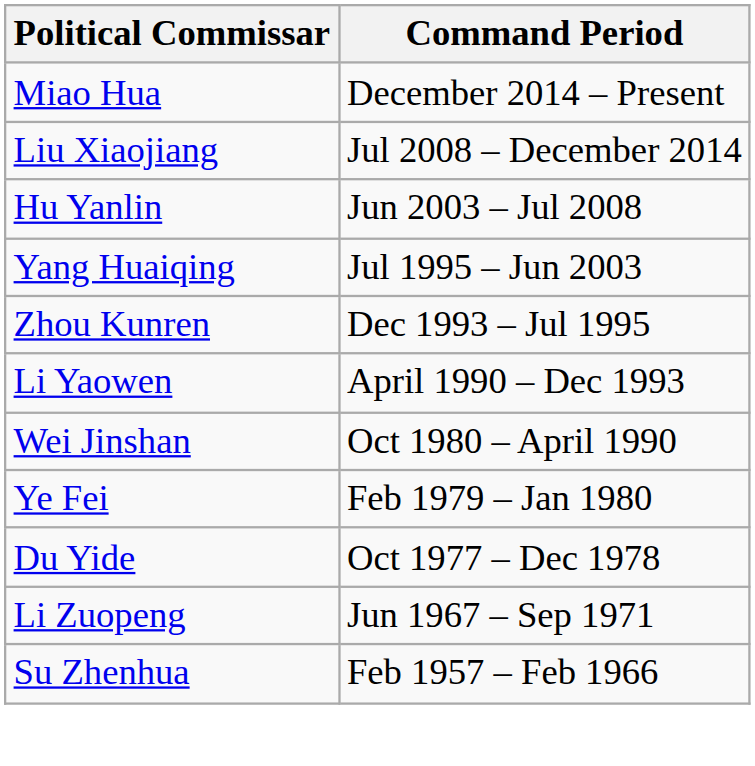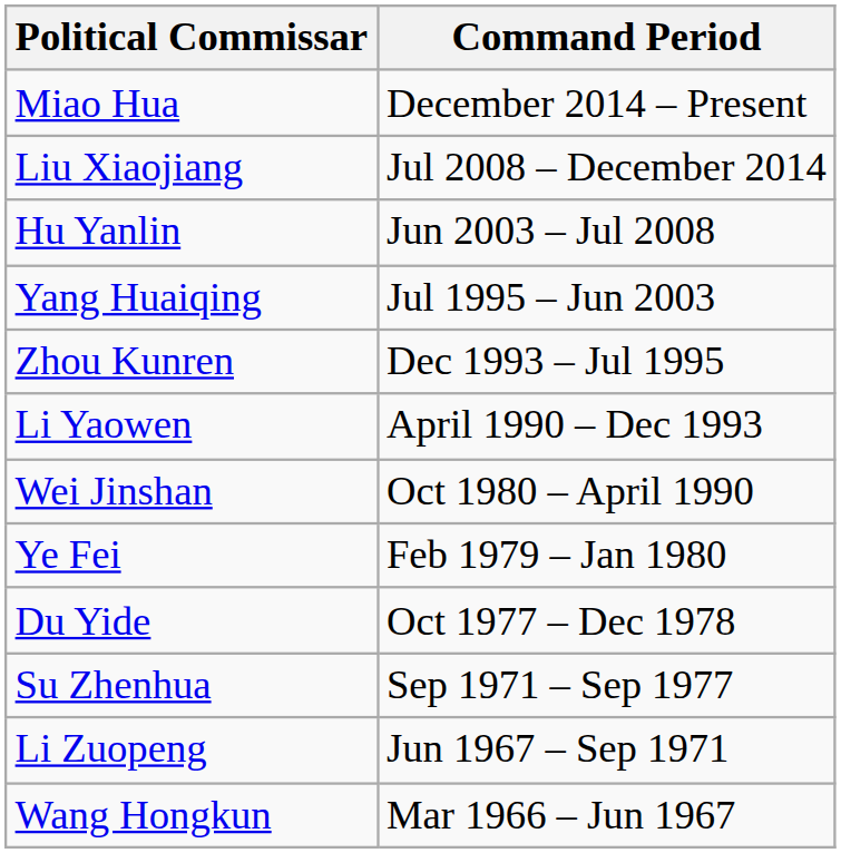 <table class="wikitable">
 <tr>
 <th>Political Commissar</th>
 <th>Command Period</th>
 </tr>
 <tr>
 <td><a href='#'>Miao Hua</a></td>
 <td>December 2014 – Present</td>
 </tr>
 <tr>
 <td><a href='#'>Liu Xiaojiang</a></td>
 <td>Jul 2008 – December 2014</td>
 </tr>
 <tr>
 <td><a href='#'>Hu Yanlin</a></td>
 <td>Jun 2003 – Jul 2008</td>
 </tr>
 <tr>
 <td><a href='#'>Yang Huaiqing</a></td>
 <td>Jul 1995 – Jun 2003</td>
 </tr>
 <tr>
 <td><a href='#'>Zhou Kunren</a></td>
 <td>Dec 1993 – Jul 1995</td>
 </tr>
 <tr>
 <td><a href='#'>Li Yaowen</a></td>
 <td>April 1990 – Dec 1993</td>
 </tr>
 <tr>
 <td><a href='#'>Wei Jinshan</a></td>
 <td>Oct 1980 – April 1990</td>
 </tr>
 <tr>
 <td><a href='#'>Ye Fei</a></td>
 <td>Feb 1979 – Jan 1980</td>
 </tr>
 <tr>
 <td><a href='#'>Du Yide</a></td>
 <td>Oct 1977 – Dec 1978</td>
 </tr>
 <tr>
+<td><a href='#'>Su Zhenhua</a></td>
+<td>Sep 1971 – Sep 1977</td>
+</tr>
+<tr>
 <td><a href='#'>Li Zuopeng</a></td>
 <td>Jun 1967 – Sep 1971</td>
 </tr>
 <tr>
-<td><a href='#'>Su Zhenhua</a></td>
-<td>Feb 1957 – Feb 1966</td>
+<td><a href='#'>Wang Hongkun</a></td>
+<td>Mar 1966 – Jun 1967</td>
 </tr>
 </table>
